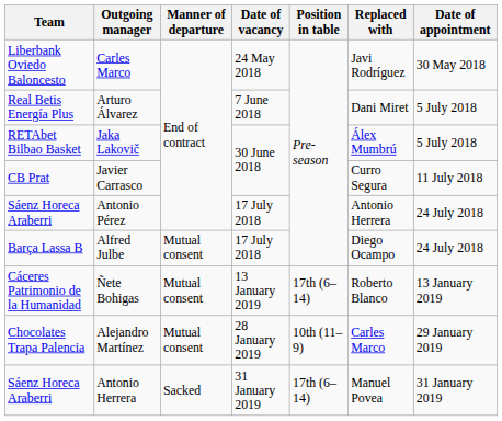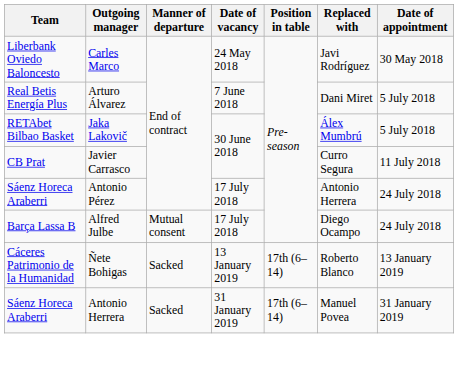 <table class="wikitable sortable">
 <tr>
 <th>Team</th>
 <th>Outgoing manager</th>
 <th>Manner of departure</th>
 <th>Date of vacancy</th>
 <th>Position in table</th>
 <th>Replaced with</th>
 <th>Date of appointment</th>
 </tr>
 <tr>
 <td><a href='#'>Liberbank Oviedo Baloncesto</a></td>
 <td><a href='#'>Carles Marco</a></td>
 <td rowspan=5>End of contract</td>
 <td>24 May 2018</td>
 <td rowspan=6><em>Pre-season</em></td>
 <td>Javi Rodríguez</td>
 <td>30 May 2018</td>
 </tr>
 <tr>
 <td><a href='#'>Real Betis Energía Plus</a></td>
 <td>Arturo Álvarez</td>
 <td>7 June 2018</td>
 <td>Dani Miret</td>
 <td>5 July 2018</td>
 </tr>
 <tr>
 <td><a href='#'>RETAbet Bilbao Basket</a></td>
 <td><a href='#'>Jaka Lakovič</a></td>
 <td rowspan=2>30 June 2018</td>
 <td><a href='#'>Álex Mumbrú</a></td>
 <td>5 July 2018</td>
 </tr>
 <tr>
 <td><a href='#'>CB Prat</a></td>
 <td>Javier Carrasco</td>
 <td>Curro Segura</td>
 <td>11 July 2018</td>
 </tr>
 <tr>
 <td><a href='#'>Sáenz Horeca Araberri</a></td>
 <td>Antonio Pérez</td>
 <td>17 July 2018</td>
 <td>Antonio Herrera</td>
 <td>24 July 2018</td>
 </tr>
 <tr>
 <td><a href='#'>Barça Lassa B</a></td>
 <td>Alfred Julbe</td>
 <td>Mutual consent</td>
 <td>17 July 2018</td>
 <td>Diego Ocampo</td>
 <td>24 July 2018</td>
 </tr>
 <tr>
 <td><a href='#'>Cáceres Patrimonio de la Humanidad</a></td>
 <td>Ñete Bohigas</td>
-<td>Mutual consent</td>
+<td>Sacked</td>
 <td>13 January 2019</td>
 <td>17th (6–14)</td>
 <td>Roberto Blanco</td>
 <td>13 January 2019</td>
-</tr>
-<tr>
-<td><a href='#'>Chocolates Trapa Palencia</a></td>
-<td>Alejandro Martínez</td>
-<td>Mutual consent</td>
-<td>28 January 2019</td>
-<td>10th (11–9)</td>
-<td><a href='#'>Carles Marco</a></td>
-<td>29 January 2019</td>
 </tr>
 <tr>
 <td><a href='#'>Sáenz Horeca Araberri</a></td>
 <td>Antonio Herrera</td>
 <td>Sacked</td>
 <td>31 January 2019</td>
 <td>17th (6–14)</td>
 <td>Manuel Povea</td>
 <td>31 January 2019</td>
 </tr>
 </table>
